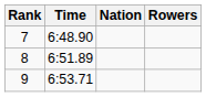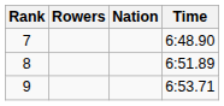 <table class="wikitable sortable" style="text-align:center">
 <tr>
 <th>Rank</th>
+<th>Rowers</th>
+<th>Nation</th>
 <th>Time</th>
-<th>Nation</th>
-<th>Rowers</th>
 </tr>
 <tr>
 <td>7</td>
-<td>6:48.90</td>
 <td align=left></td>
 <td align=left></td>
+<td>6:48.90</td>
 </tr>
 <tr>
 <td>8</td>
+<td align=left data-sort-value="Christoffersen, Berit"></td>
+<td align=left></td>
 <td>6:51.89</td>
-<td align=left></td>
-<td align=left data-sort-value="Christoffersen, Berit"></td>
 </tr>
 <tr>
 <td>9</td>
+<td align=left data-sort-value="Berberova, Lalka"></td>
+<td align=left></td>
 <td>6:53.71</td>
-<td align=left></td>
-<td align=left data-sort-value="Berberova, Lalka"></td>
 </tr>
 </table>
